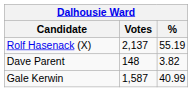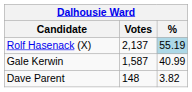 <table class="wikitable">
 <tr>
 <th colspan="3"><a href='#'>Dalhousie Ward</a></th>
 </tr>
 <tr>
 <th style="width: 170px">Candidate</th>
 <th style="width: 50px">Votes</th>
 <th style="width: 40px">%</th>
 </tr>
 <tr>
 <td><a href='#'>Rolf Hasenack</a> (X)</td>
 <td>2,137</td>
-<td>55.19</td>
+<td style="background: lightblue;">55.19</td>
+</tr>
+<tr>
+<td>Gale Kerwin</td>
+<td>1,587</td>
+<td>40.99</td>
 </tr>
 <tr>
 <td>Dave Parent</td>
 <td>148</td>
 <td>3.82</td>
 </tr>
-<tr>
-<td>Gale Kerwin</td>
-<td>1,587</td>
-<td>40.99</td>
-</tr>
 </table>
